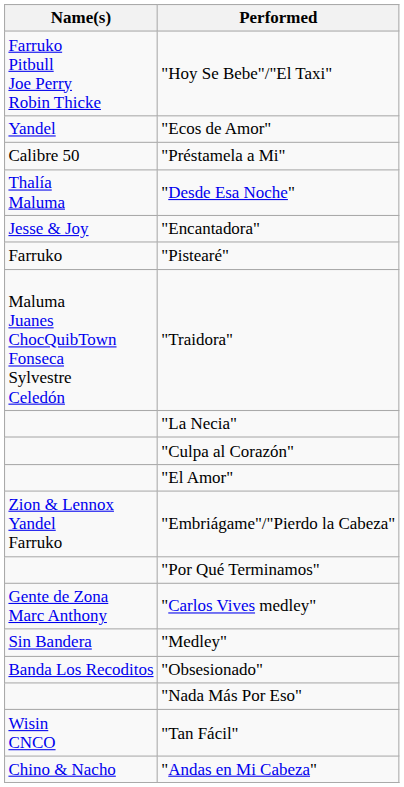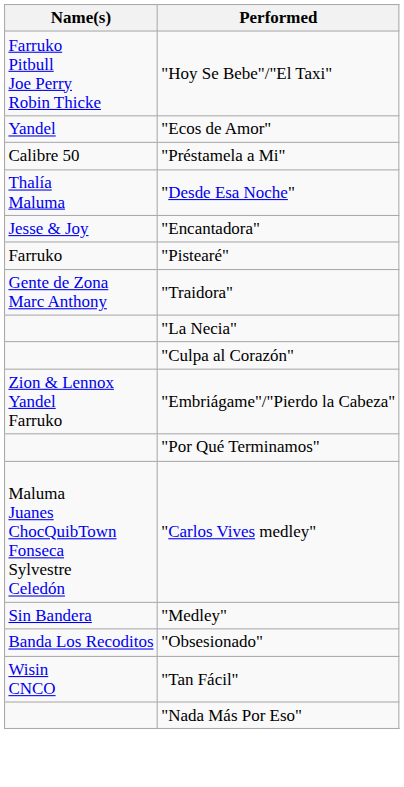 <table class="wikitable sortable">
 <tr>
 <th>Name(s)</th>
 <th>Performed</th>
 </tr>
 <tr>
 <td><a href='#'>Farruko</a><br><a href='#'>Pitbull</a><br><a href='#'>Joe Perry</a><br><a href='#'>Robin Thicke</a></td>
 <td>"Hoy Se Bebe"/"El Taxi"</td>
 </tr>
 <tr>
 <td><a href='#'>Yandel</a></td>
 <td>"Ecos de Amor"</td>
 </tr>
 <tr>
 <td>Calibre 50</td>
 <td>"Préstamela a Mi"</td>
 </tr>
 <tr>
 <td><a href='#'>Thalía</a><br><a href='#'>Maluma</a></td>
 <td>"<a href='#'>Desde Esa Noche</a>"</td>
 </tr>
 <tr>
 <td><a href='#'>Jesse & Joy</a></td>
 <td>"Encantadora"</td>
 </tr>
 <tr>
 <td>Farruko</td>
 <td>"Pistearé"</td>
 </tr>
 <tr>
-<td><br>Maluma<br><a href='#'>Juanes</a><br><a href='#'>ChocQuibTown</a><br><a href='#'>Fonseca</a><br>Sylvestre<br><a href='#'>Celedón</a></td>
+<td><a href='#'>Gente de Zona</a><br><a href='#'>Marc Anthony</a></td>
 <td>"Traidora"</td>
 </tr>
 <tr>
 <td></td>
 <td>"La Necia"</td>
 </tr>
 <tr>
 <td></td>
 <td>"Culpa al Corazón"</td>
 </tr>
 <tr>
-<td></td>
-<td>"El Amor"</td>
-</tr>
-<tr>
 <td><a href='#'>Zion & Lennox</a><br><a href='#'>Yandel</a><br>Farruko</td>
 <td>"Embriágame"/"Pierdo la Cabeza"</td>
 </tr>
 <tr>
 <td></td>
 <td>"Por Qué Terminamos"</td>
 </tr>
 <tr>
-<td><a href='#'>Gente de Zona</a><br><a href='#'>Marc Anthony</a></td>
+<td><br>Maluma<br><a href='#'>Juanes</a><br><a href='#'>ChocQuibTown</a><br><a href='#'>Fonseca</a><br>Sylvestre<br><a href='#'>Celedón</a></td>
 <td>"<a href='#'>Carlos Vives</a> medley"</td>
 </tr>
 <tr>
 <td><a href='#'>Sin Bandera</a></td>
 <td>"Medley"</td>
 </tr>
 <tr>
 <td><a href='#'>Banda Los Recoditos</a></td>
 <td>"Obsesionado"</td>
 </tr>
 <tr>
+<td><a href='#'>Wisin</a><br><a href='#'>CNCO</a></td>
+<td>"Tan Fácil"</td>
+</tr>
+<tr>
 <td></td>
 <td>"Nada Más Por Eso"</td>
 </tr>
 <tr>
-<td><a href='#'>Wisin</a><br><a href='#'>CNCO</a></td>
-<td>"Tan Fácil"</td>
-</tr>
-<tr>
-<td><a href='#'>Chino & Nacho</a></td>
-<td>"<a href='#'>Andas en Mi Cabeza</a>"</td>
-</tr>
-<tr>
 </tr>
 </table>
